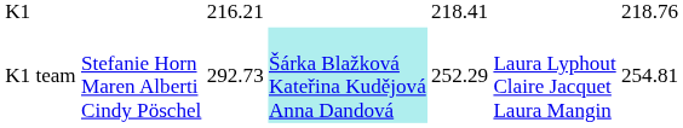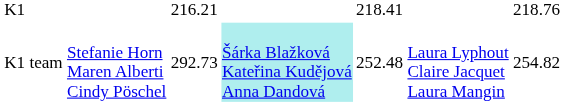 <table>
 <tr>
 <td>K1</td>
 <td></td>
 <td>216.21</td>
 <td></td>
 <td>218.41</td>
 <td></td>
 <td>218.76</td>
 </tr>
 <tr>
 <td>K1 team</td>
 <td><br><a href='#'>Stefanie Horn</a><br><a href='#'>Maren Alberti</a><br><a href='#'>Cindy Pöschel</a></td>
 <td>292.73</td>
 <td style="background: paleturquoise;"><br><a href='#'>Šárka Blažková</a><br><a href='#'>Kateřina Kudějová</a><br><a href='#'>Anna Dandová</a></td>
-<td>252.29</td>
+<td>252.48</td>
 <td><br><a href='#'>Laura Lyphout</a><br><a href='#'>Claire Jacquet</a><br><a href='#'>Laura Mangin</a></td>
-<td>254.81</td>
+<td>254.82</td>
 </tr>
 </table>
